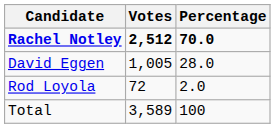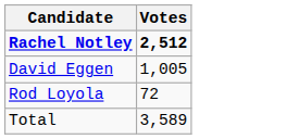 <table class="wikitable">
 <tr>
 <th>Candidate</th>
 <th>Votes</th>
-<th>Percentage</th>
 </tr>
 <tr>
 <td><strong><a href='#'>Rachel Notley</a></strong></td>
 <td><strong>2,512</strong></td>
-<td><strong>70.0</strong></td>
 </tr>
 <tr>
 <td><a href='#'>David Eggen</a></td>
 <td>1,005</td>
-<td>28.0</td>
 </tr>
 <tr>
 <td><a href='#'>Rod Loyola</a></td>
 <td>72</td>
-<td>2.0</td>
 </tr>
 <tr>
 <td>Total</td>
 <td>3,589</td>
-<td>100</td>
 </tr>
 </table>
